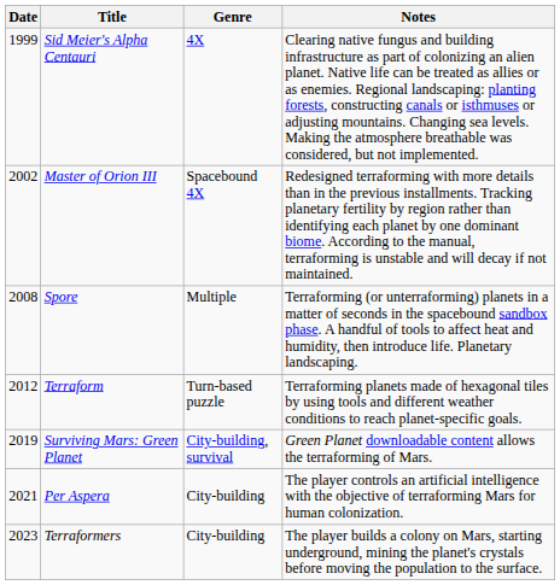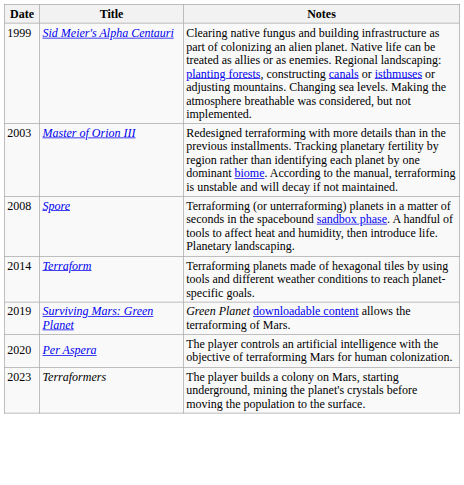 <table class="wikitable sortable">
 <tr>
 <th style="width:6%;">Date</th>
 <th style="width:26%;">Title</th>
-<th style="width:18%;">Genre</th>
 <th style="width:50%;">Notes</th>
 </tr>
 <tr valign="top">
 <td>1999</td>
 <td><em><a href='#'>Sid Meier's Alpha Centauri</a></em></td>
-<td><a href='#'>4X</a></td>
 <td>Clearing native fungus and building infrastructure as part of colonizing an alien planet. Native life can be treated as allies or as enemies. Regional landscaping: <a href='#'>planting forests</a>, constructing <a href='#'>canals</a> or <a href='#'>isthmuses</a> or adjusting mountains. Changing sea levels. Making the atmosphere breathable was considered, but not implemented.</td>
 </tr>
 <tr valign="top">
-<td>2002</td>
+<td>2003</td>
 <td><em><a href='#'>Master of Orion III</a></em></td>
-<td>Spacebound <a href='#'>4X</a></td>
 <td>Redesigned terraforming with more details than in the previous installments. Tracking planetary fertility by region rather than identifying each planet by one dominant <a href='#'>biome</a>. According to the manual, terraforming is unstable and will decay if not maintained.</td>
 </tr>
 <tr valign="top">
 <td>2008</td>
 <td><em><a href='#'>Spore</a></em></td>
-<td>Multiple</td>
 <td>Terraforming (or unterraforming) planets in a matter of seconds in the spacebound <a href='#'>sandbox phase</a>. A handful of tools to affect heat and humidity, then introduce life. Planetary landscaping.</td>
 </tr>
 <tr valign="top">
-<td>2012</td>
+<td>2014</td>
 <td><em><a href='#'>Terraform</a></em></td>
-<td>Turn-based puzzle</td>
 <td>Terraforming planets made of hexagonal tiles by using tools and different weather conditions to reach planet-specific goals.</td>
 </tr>
 <tr valign="top">
 <td>2019</td>
 <td><em><a href='#'>Surviving Mars: Green Planet</a></em></td>
-<td><a href='#'>City-building</a>, <a href='#'>survival</a></td>
 <td><em>Green Planet</em> <a href='#'>downloadable content</a> allows the terraforming of Mars.</td>
 </tr>
 <tr>
-<td>2021</td>
+<td>2020</td>
 <td><a href='#'><em>Per Aspera</em></a></td>
-<td>City-building</td>
 <td>The player controls an artificial intelligence with the objective of terraforming Mars for human colonization.</td>
 </tr>
 <tr valign="top">
 <td>2023</td>
 <td><em>Terraformers</em></td>
-<td>City-building</td>
 <td>The player builds a colony on Mars, starting underground, mining the planet's crystals before moving the population to the surface.</td>
 </tr>
 </table>
